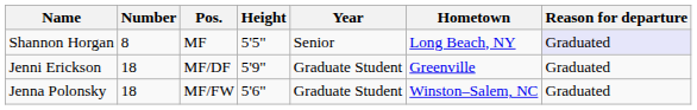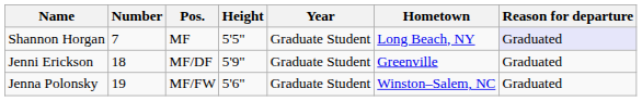 <table class="wikitable sortable" border="1">
 <tr>
 <th>Name</th>
 <th>Number</th>
 <th>Pos.</th>
 <th>Height</th>
 <th>Year</th>
 <th>Hometown</th>
 <th class="unsortable">Reason for departure</th>
 </tr>
 <tr>
 <td>Shannon Horgan</td>
-<td>8</td>
+<td>7</td>
 <td>MF</td>
 <td>5'5"</td>
-<td>Senior</td>
+<td>Graduate Student</td>
 <td><a href='#'>Long Beach, NY</a></td>
 <td style="background: lavender;">Graduated</td>
 </tr>
 <tr>
 <td>Jenni Erickson</td>
 <td>18</td>
 <td>MF/DF</td>
 <td>5'9"</td>
 <td>Graduate Student</td>
 <td><a href='#'>Greenville</a></td>
 <td>Graduated</td>
 </tr>
 <tr>
 <td>Jenna Polonsky</td>
-<td>18</td>
+<td>19</td>
 <td>MF/FW</td>
 <td>5'6"</td>
 <td>Graduate Student</td>
 <td><a href='#'>Winston–Salem, NC</a></td>
 <td>Graduated</td>
 </tr>
 </table>
